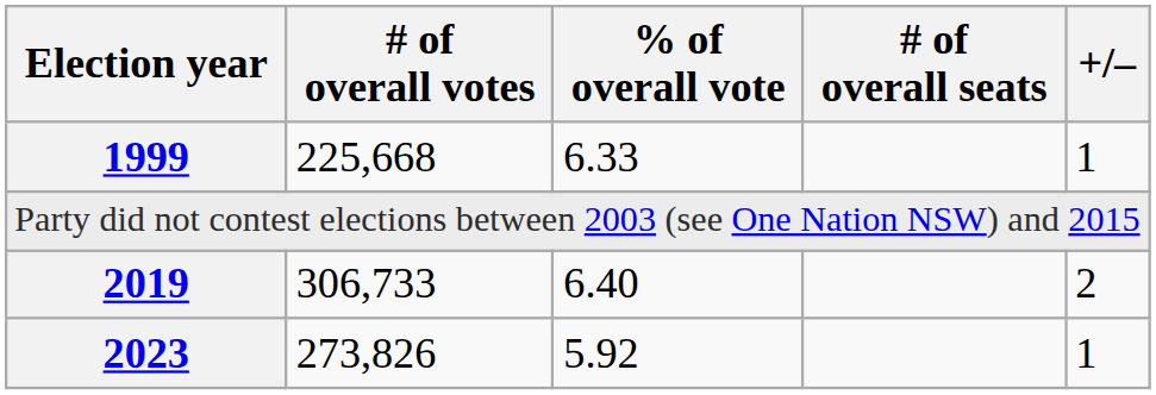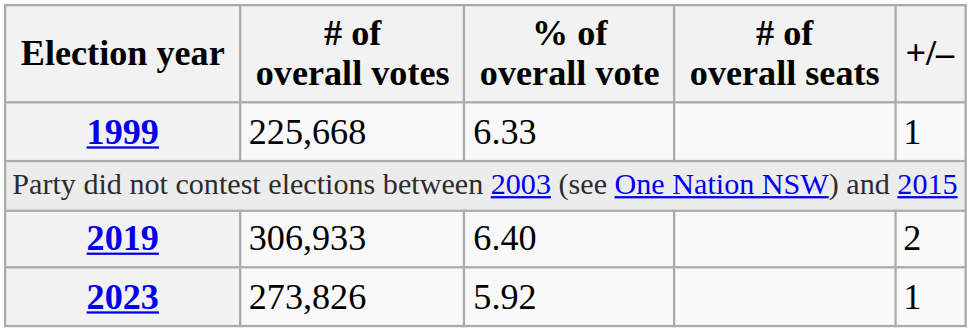 <table class=wikitable>
 <tr>
 <th>Election year</th>
 <th># of<br>overall votes</th>
 <th>% of<br>overall vote</th>
 <th># of<br>overall seats</th>
 <th>+/–</th>
 </tr>
 <tr>
 <th><a href='#'>1999</a></th>
 <td>225,668</td>
 <td> 6.33</td>
 <td></td>
 <td> 1</td>
 </tr>
 <tr>
 <td colspan="6" style="background: #ececec; color: #2C2C2C; vertical-align: middle; font-size: smaller; text-align: center; ">Party did not contest elections between <a href='#'>2003</a> (see <a href='#'>One Nation NSW</a>) and <a href='#'>2015</a></td>
 </tr>
 <tr>
 <th><a href='#'>2019</a></th>
-<td>306,733</td>
+<td>306,933</td>
 <td> 6.40</td>
 <td></td>
 <td> 2</td>
 </tr>
 <tr>
 <th><a href='#'>2023</a></th>
 <td>273,826</td>
 <td> 5.92</td>
 <td></td>
 <td> 1</td>
 </tr>
 </table>
